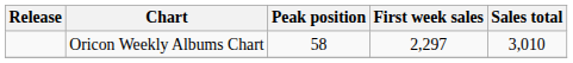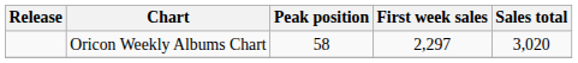 <table class="wikitable">
 <tr>
 <th>Release</th>
 <th>Chart</th>
 <th>Peak position</th>
 <th>First week sales</th>
 <th>Sales total</th>
 </tr>
 <tr>
 <td></td>
 <td>Oricon Weekly Albums Chart</td>
 <td align="center">58</td>
 <td align="center">2,297</td>
-<td align="center">3,010</td>
+<td align="center">3,020</td>
 </tr>
 <tr>
 </tr>
 </table>
